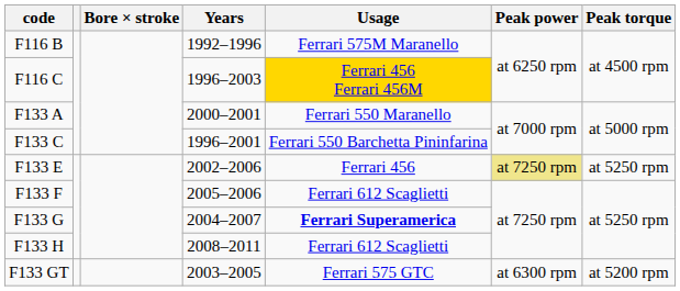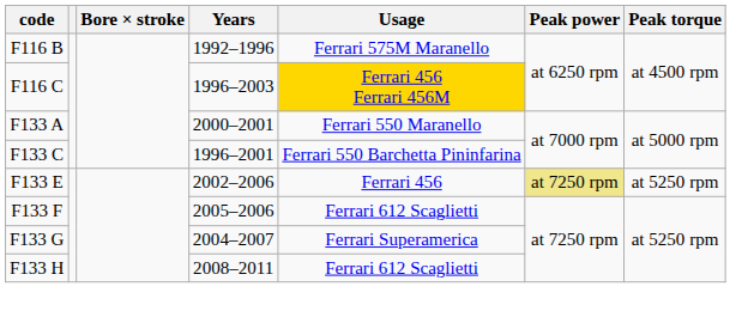 <table class="wikitable" style="text-align: center;">
 <tr>
 <th> code</th>
 <th></th>
 <th>Bore × stroke</th>
 <th>Years</th>
 <th>Usage</th>
 <th>Peak power</th>
 <th>Peak torque</th>
 </tr>
 <tr>
 <td>F116 B</td>
 <td rowspan="4"></td>
 <td rowspan="4"> <br> </td>
 <td>1992–1996</td>
 <td><a href='#'>Ferrari 575M Maranello</a></td>
 <td rowspan="2"> at 6250 rpm</td>
 <td rowspan="2"> at 4500 rpm</td>
 </tr>
 <tr>
 <td>F116 C</td>
 <td>1996–2003</td>
 <td style="background: gold;"><a href='#'>Ferrari 456</a><br><a href='#'>Ferrari 456M</a></td>
 </tr>
 <tr>
 <td>F133 A</td>
 <td>2000–2001</td>
 <td><a href='#'>Ferrari 550 Maranello</a></td>
 <td rowspan="2"> at 7000 rpm</td>
 <td rowspan="2"> at 5000 rpm</td>
 </tr>
 <tr>
 <td>F133 C</td>
 <td>1996–2001</td>
 <td><a href='#'>Ferrari 550 Barchetta Pininfarina</a></td>
 </tr>
 <tr>
 <td>F133 E</td>
 <td rowspan="4"></td>
 <td rowspan="4"> <br> </td>
 <td>2002–2006</td>
 <td><a href='#'>Ferrari 456</a></td>
 <td style="background: khaki;"> at 7250 rpm</td>
 <td> at 5250 rpm</td>
 </tr>
 <tr>
 <td>F133 F</td>
 <td>2005–2006</td>
 <td><a href='#'>Ferrari 612 Scaglietti</a></td>
 <td rowspan="3"> at 7250 rpm</td>
 <td rowspan="3"> at 5250 rpm</td>
 </tr>
 <tr>
 <td>F133 G</td>
 <td>2004–2007</td>
-<td><strong><a href='#'>Ferrari Superamerica</a></strong></td>
+<td><a href='#'>Ferrari Superamerica</a></td>
 </tr>
 <tr>
 <td>F133 H</td>
 <td>2008–2011</td>
 <td><a href='#'>Ferrari 612 Scaglietti</a></td>
 </tr>
-<tr>
-<td>F133 GT</td>
-<td></td>
-<td> <br> </td>
-<td>2003–2005</td>
-<td><a href='#'>Ferrari 575 GTC</a></td>
-<td> at 6300 rpm</td>
-<td> at 5200 rpm</td>
-</tr>
 </table>
